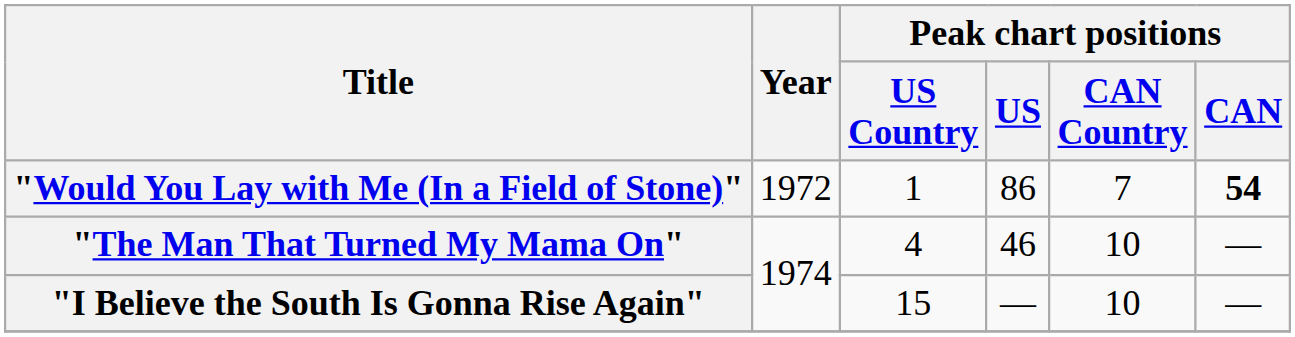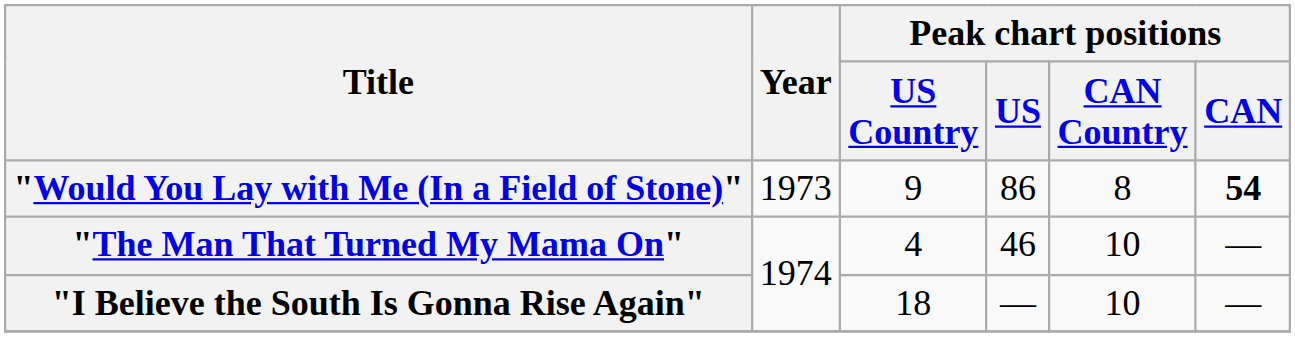 <table class="wikitable plainrowheaders" style="text-align:center;">
 <tr>
 <th scope="col" rowspan = "2">Title</th>
 <th scope="col" rowspan = "2">Year</th>
 <th scope="col" colspan="4">Peak chart positions</th>
 </tr>
 <tr>
 <th><a href='#'>US<br>Country</a><br></th>
 <th><a href='#'>US</a><br></th>
 <th><a href='#'>CAN<br>Country</a><br></th>
 <th><a href='#'>CAN</a><br></th>
 </tr>
 <tr>
 <th scope = "row">"<a href='#'>Would You Lay with Me (In a Field of Stone)</a>"</th>
-<td>1972</td>
-<td>1</td>
+<td>1973</td>
+<td>9</td>
 <td>86</td>
-<td>7</td>
+<td>8</td>
 <td><strong>54</strong></td>
 </tr>
 <tr>
 <th scope = "row">"<a href='#'>The Man That Turned My Mama On</a>"</th>
 <td rowspan = "2">1974</td>
 <td>4</td>
 <td>46</td>
 <td>10</td>
 <td>—</td>
 </tr>
 <tr>
 <th scope = "row">"I Believe the South Is Gonna Rise Again"</th>
-<td>15</td>
+<td>18</td>
 <td>—</td>
 <td>10</td>
 <td>—</td>
 </tr>
 <tr>
 </tr>
 </table>
